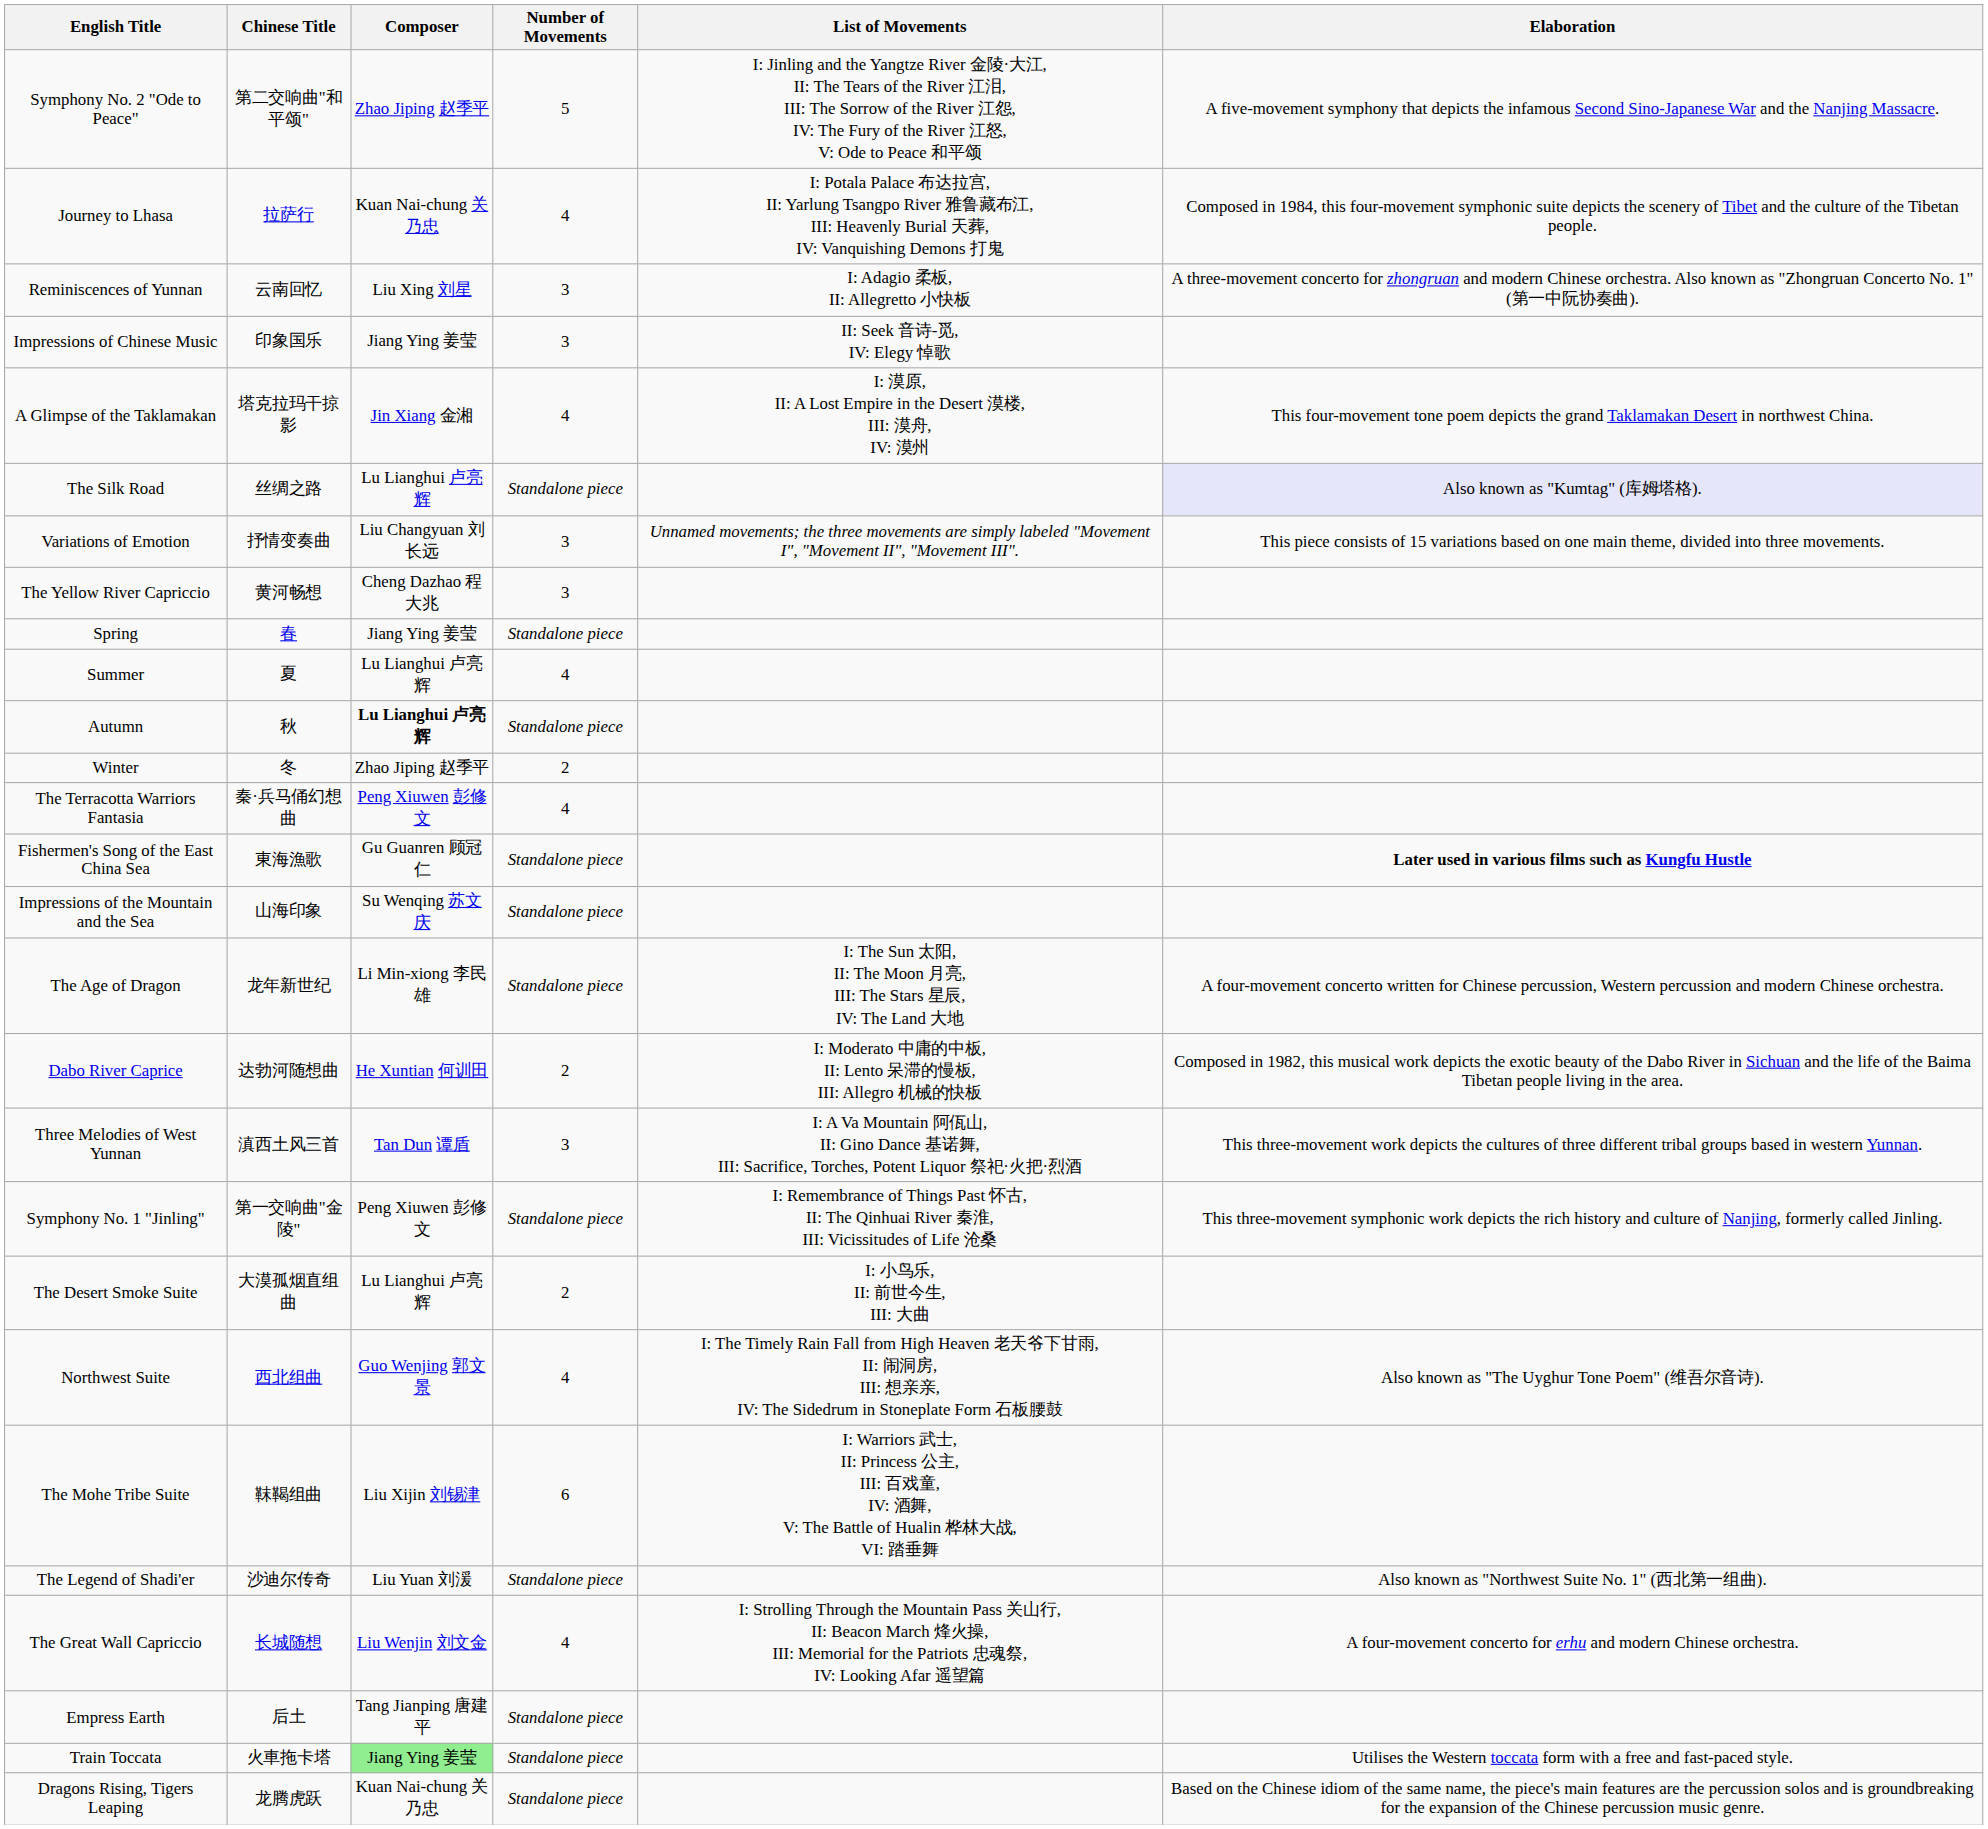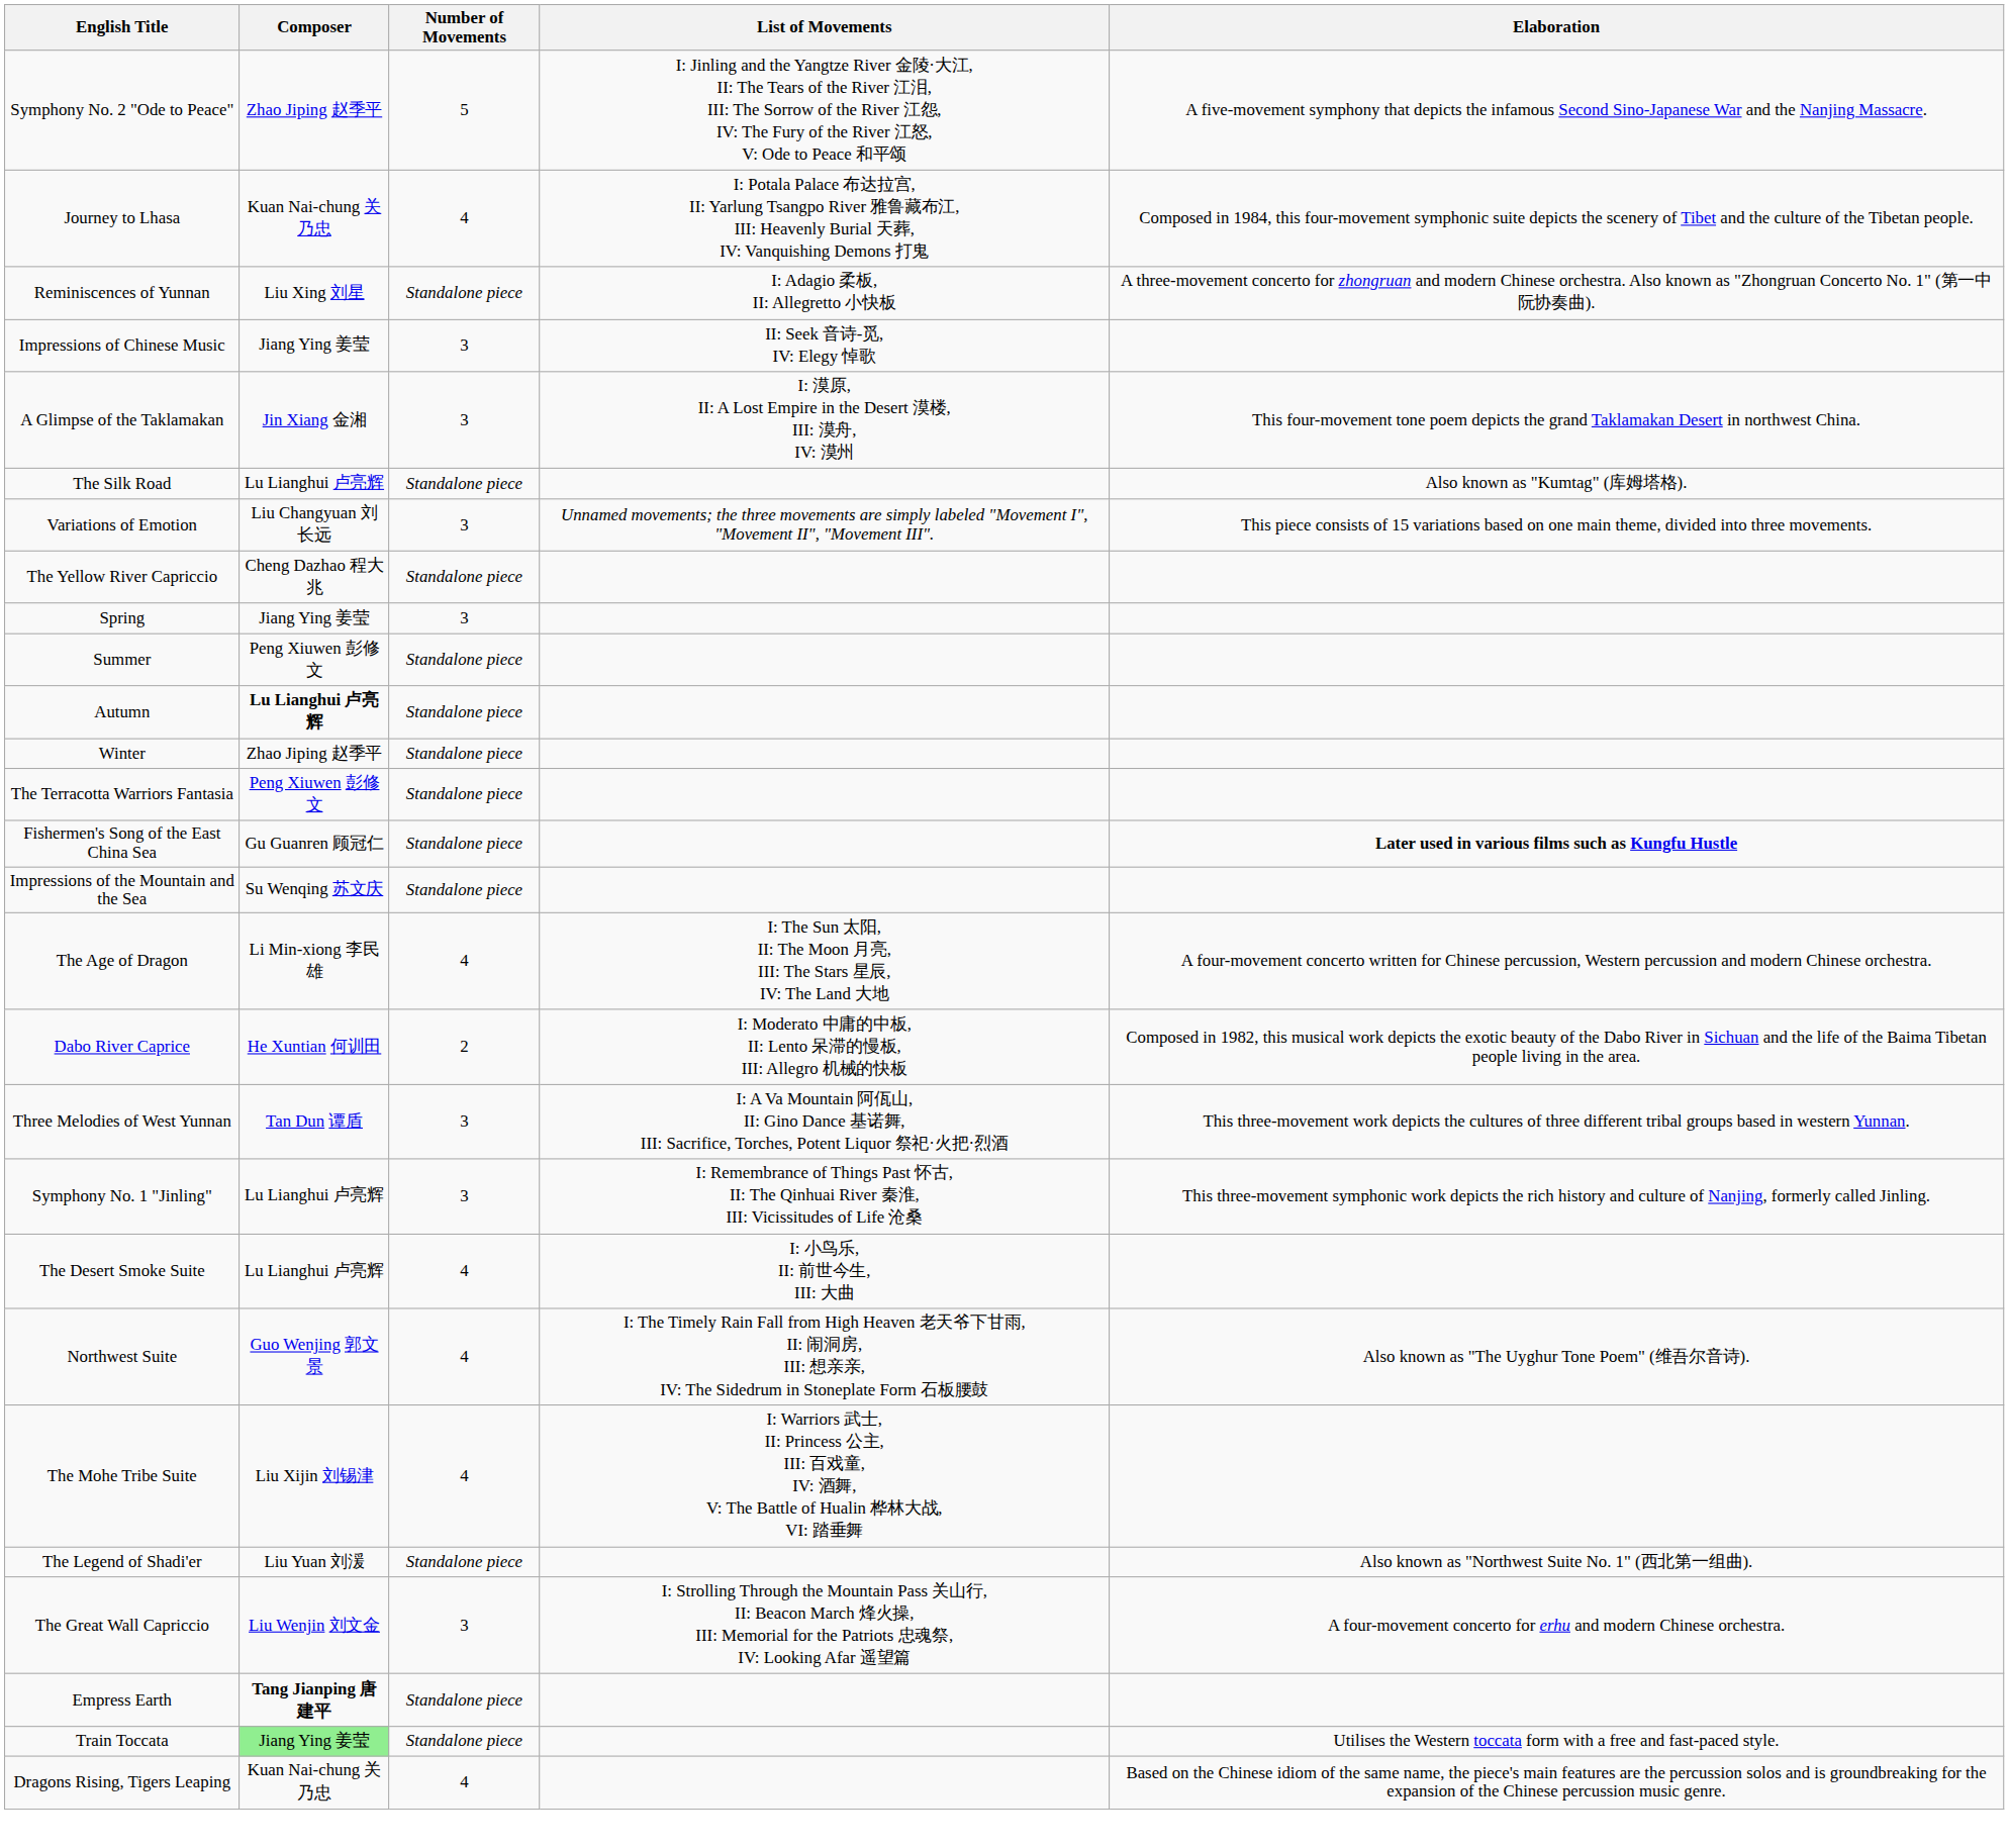 <table class="wikitable" style="text-align:center; width:95%;">
 <tr>
 <th scope="col">English Title</th>
-<th scope="col">Chinese Title</th>
 <th scope="col">Composer</th>
 <th scope="col">Number of Movements</th>
 <th scope="col">List of Movements</th>
 <th scope="col">Elaboration</th>
 </tr>
 <tr>
 <td>Symphony No. 2 "Ode to Peace"</td>
-<td>第二交响曲"和平颂"</td>
 <td><a href='#'>Zhao Jiping</a> <a href='#'>赵季平</a></td>
 <td>5</td>
 <td>I: Jinling and the Yangtze River 金陵·大江,<br> II: The Tears of the River 江泪,<br> III: The Sorrow of the River 江怨,<br> IV: The Fury of the River 江怒,<br> V: Ode to Peace 和平颂</td>
 <td>A five-movement symphony that depicts the infamous <a href='#'>Second Sino-Japanese War</a> and the <a href='#'>Nanjing Massacre</a>.</td>
 </tr>
 <tr>
 <td>Journey to Lhasa</td>
-<td><a href='#'>拉萨行</a></td>
 <td>Kuan Nai-chung <a href='#'>关乃忠</a></td>
 <td>4</td>
 <td>I: Potala Palace 布达拉宫,<br> II: Yarlung Tsangpo River 雅鲁藏布江,<br> III: Heavenly Burial 天葬,<br> IV: Vanquishing Demons 打鬼</td>
 <td>Composed in 1984, this four-movement symphonic suite depicts the scenery of <a href='#'>Tibet</a> and the culture of the Tibetan people.</td>
 </tr>
 <tr>
 <td>Reminiscences of Yunnan</td>
-<td>云南回忆</td>
 <td>Liu Xing <a href='#'>刘星</a></td>
-<td>3</td>
+<td><em>Standalone piece</em></td>
 <td>I: Adagio 柔板,<br> II: Allegretto 小快板</td>
 <td>A three-movement concerto for <em><a href='#'>zhongruan</a></em> and modern Chinese orchestra. Also known as "Zhongruan Concerto No. 1" (第一中阮协奏曲).</td>
 </tr>
 <tr>
 <td>Impressions of Chinese Music</td>
-<td>印象国乐</td>
 <td>Jiang Ying 姜莹</td>
 <td>3</td>
 <td>II: Seek 音诗-觅,<br> IV: Elegy 悼歌</td>
 <td></td>
 </tr>
 <tr>
 <td>A Glimpse of the Taklamakan</td>
-<td>塔克拉玛干掠影</td>
 <td><a href='#'>Jin Xiang</a> 金湘</td>
-<td>4</td>
+<td>3</td>
 <td>I: 漠原,<br> II: A Lost Empire in the Desert 漠楼,<br> III: 漠舟,<br> IV: 漠州</td>
 <td>This four-movement tone poem depicts the grand <a href='#'>Taklamakan Desert</a> in northwest China.</td>
 </tr>
 <tr>
 <td>The Silk Road</td>
-<td>丝绸之路</td>
 <td>Lu Lianghui <a href='#'>卢亮辉</a></td>
 <td><em>Standalone piece</em></td>
 <td></td>
-<td style="background: lavender;">Also known as "Kumtag" (库姆塔格).</td>
+<td>Also known as "Kumtag" (库姆塔格).</td>
 </tr>
 <tr>
 <td>Variations of Emotion</td>
-<td>抒情变奏曲</td>
 <td>Liu Changyuan 刘长远</td>
 <td>3</td>
 <td><em>Unnamed movements; the three movements are simply labeled "Movement I", "Movement II", "Movement III".</em></td>
 <td>This piece consists of 15 variations based on one main theme, divided into three movements.</td>
 </tr>
 <tr>
 <td>The Yellow River Capriccio</td>
-<td>黄河畅想</td>
 <td>Cheng Dazhao 程大兆</td>
+<td><em>Standalone piece</em></td>
+<td></td>
+<td></td>
+</tr>
+<tr>
+<td>Spring</td>
+<td>Jiang Ying 姜莹</td>
 <td>3</td>
 <td></td>
 <td></td>
 </tr>
 <tr>
-<td>Spring</td>
-<td><a href='#'>春</a></td>
-<td>Jiang Ying 姜莹</td>
+<td>Summer</td>
+<td>Peng Xiuwen 彭修文</td>
 <td><em>Standalone piece</em></td>
 <td></td>
 <td></td>
 </tr>
 <tr>
-<td>Summer</td>
-<td>夏</td>
-<td>Lu Lianghui 卢亮辉</td>
-<td>4</td>
-<td></td>
-<td></td>
-</tr>
-<tr>
 <td>Autumn</td>
-<td>秋</td>
 <td><strong>Lu Lianghui 卢亮辉</strong></td>
 <td><em>Standalone piece</em></td>
 <td></td>
 <td></td>
 </tr>
 <tr>
 <td>Winter</td>
-<td>冬</td>
 <td>Zhao Jiping 赵季平</td>
-<td>2</td>
+<td><em>Standalone piece</em></td>
 <td></td>
 <td></td>
 </tr>
 <tr>
 <td>The Terracotta Warriors Fantasia</td>
-<td>秦·兵马俑幻想曲</td>
 <td><a href='#'>Peng Xiuwen</a> <a href='#'>彭修文</a></td>
-<td>4</td>
+<td><em>Standalone piece</em></td>
 <td></td>
 <td></td>
 </tr>
 <tr>
 <td>Fishermen's Song of the East China Sea</td>
-<td>東海漁歌</td>
 <td>Gu Guanren 顾冠仁</td>
 <td><em>Standalone piece</em></td>
 <td></td>
 <td><strong>Later used in various films such as <a href='#'>Kungfu Hustle</a></strong></td>
 </tr>
 <tr>
 <td>Impressions of the Mountain and the Sea</td>
-<td>山海印象</td>
 <td>Su Wenqing <a href='#'>苏文庆</a></td>
 <td><em>Standalone piece</em></td>
 <td></td>
 <td></td>
 </tr>
 <tr>
 <td>The Age of Dragon</td>
-<td>龙年新世纪</td>
 <td>Li Min-xiong 李民雄</td>
-<td><em>Standalone piece</em></td>
+<td>4</td>
 <td>I: The Sun 太阳,<br> II: The Moon 月亮,<br> III: The Stars 星辰,<br> IV: The Land 大地</td>
 <td>A four-movement concerto written for Chinese percussion, Western percussion and modern Chinese orchestra.</td>
 </tr>
 <tr>
 <td><a href='#'>Dabo River Caprice</a></td>
-<td>达勃河随想曲</td>
 <td><a href='#'>He Xuntian</a> <a href='#'>何训田</a></td>
 <td>2</td>
 <td>I: Moderato 中庸的中板,<br> II: Lento 呆滞的慢板,<br> III: Allegro 机械的快板</td>
 <td>Composed in 1982, this musical work depicts the exotic beauty of the Dabo River in <a href='#'>Sichuan</a> and the life of the Baima Tibetan people living in the area.</td>
 </tr>
 <tr>
 <td>Three Melodies of West Yunnan</td>
-<td>滇西土风三首</td>
 <td><a href='#'>Tan Dun</a> <a href='#'>谭盾</a></td>
 <td>3</td>
 <td>I: A Va Mountain 阿佤山,<br> II: Gino Dance 基诺舞,<br> III: Sacrifice, Torches, Potent Liquor 祭祀·火把·烈酒</td>
 <td>This three-movement work depicts the cultures of three different tribal groups based in western <a href='#'>Yunnan</a>.</td>
 </tr>
 <tr>
 <td>Symphony No. 1 "Jinling"</td>
-<td>第一交响曲"金陵"</td>
-<td>Peng Xiuwen 彭修文</td>
-<td><em>Standalone piece</em></td>
+<td>Lu Lianghui 卢亮辉</td>
+<td>3</td>
 <td>I: Remembrance of Things Past 怀古,<br> II: The Qinhuai River 秦淮,<br> III: Vicissitudes of Life 沧桑</td>
 <td>This three-movement symphonic work depicts the rich history and culture of <a href='#'>Nanjing</a>, formerly called Jinling.</td>
 </tr>
 <tr>
 <td>The Desert Smoke Suite</td>
-<td>大漠孤烟直组曲</td>
 <td>Lu Lianghui 卢亮辉</td>
-<td>2</td>
+<td>4</td>
 <td>I: 小鸟乐,<br> II: 前世今生,<br> III: 大曲</td>
 <td></td>
 </tr>
 <tr>
 <td>Northwest Suite</td>
-<td><a href='#'>西北组曲</a></td>
 <td><a href='#'>Guo Wenjing</a> <a href='#'>郭文景</a></td>
 <td>4</td>
 <td>I: The Timely Rain Fall from High Heaven 老天爷下甘雨,<br> II: 闹洞房,<br> III: 想亲亲,<br> IV: The Sidedrum in Stoneplate Form 石板腰鼓</td>
 <td>Also known as "The Uyghur Tone Poem" (维吾尔音诗).</td>
 </tr>
 <tr>
 <td>The Mohe Tribe Suite</td>
-<td>靺鞨组曲</td>
 <td>Liu Xijin <a href='#'>刘锡津</a></td>
-<td>6</td>
+<td>4</td>
 <td>I: Warriors 武士,<br> II: Princess 公主,<br> III: 百戏童,<br> IV: 酒舞,<br> V: The Battle of Hualin 桦林大战,<br> VI: 踏垂舞</td>
 <td></td>
 </tr>
 <tr>
 <td>The Legend of Shadi'er</td>
-<td>沙迪尔传奇</td>
 <td>Liu Yuan 刘湲</td>
 <td><em>Standalone piece</em></td>
 <td></td>
 <td>Also known as "Northwest Suite No. 1" (西北第一组曲).</td>
 </tr>
 <tr>
 <td>The Great Wall Capriccio</td>
-<td><a href='#'>长城随想</a></td>
 <td><a href='#'>Liu Wenjin</a> <a href='#'>刘文金</a></td>
-<td>4</td>
+<td>3</td>
 <td>I: Strolling Through the Mountain Pass 关山行,<br> II: Beacon March 烽火操,<br> III: Memorial for the Patriots 忠魂祭,<br> IV: Looking Afar 遥望篇</td>
 <td>A four-movement concerto for <em><a href='#'>erhu</a></em> and modern Chinese orchestra.</td>
 </tr>
 <tr>
 <td>Empress Earth</td>
-<td>后土</td>
-<td>Tang Jianping 唐建平</td>
+<td><strong>Tang Jianping 唐建平</strong></td>
 <td><em>Standalone piece</em></td>
 <td></td>
 <td></td>
 </tr>
 <tr>
 <td>Train Toccata</td>
-<td>火車拖卡塔</td>
 <td style="background: lightgreen;">Jiang Ying 姜莹</td>
 <td><em>Standalone piece</em></td>
 <td></td>
 <td>Utilises the Western <a href='#'>toccata</a> form with a free and fast-paced style.</td>
 </tr>
 <tr>
 <td>Dragons Rising, Tigers Leaping</td>
-<td>龙腾虎跃</td>
 <td>Kuan Nai-chung 关乃忠</td>
-<td><em>Standalone piece</em></td>
+<td>4</td>
 <td></td>
 <td>Based on the Chinese idiom of the same name, the piece's main features are the percussion solos and is groundbreaking for the expansion of the Chinese percussion music genre.</td>
 </tr>
 </table>
